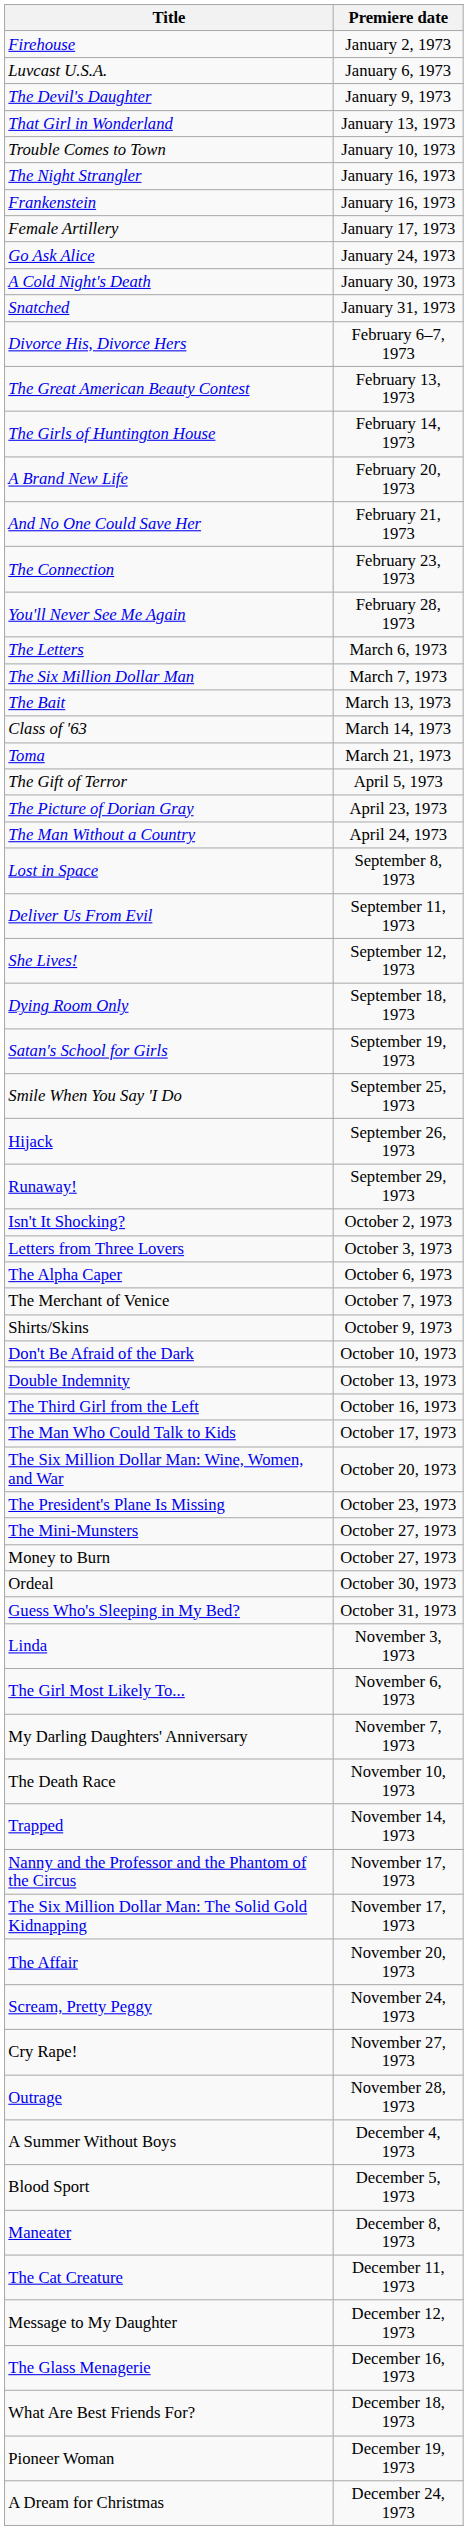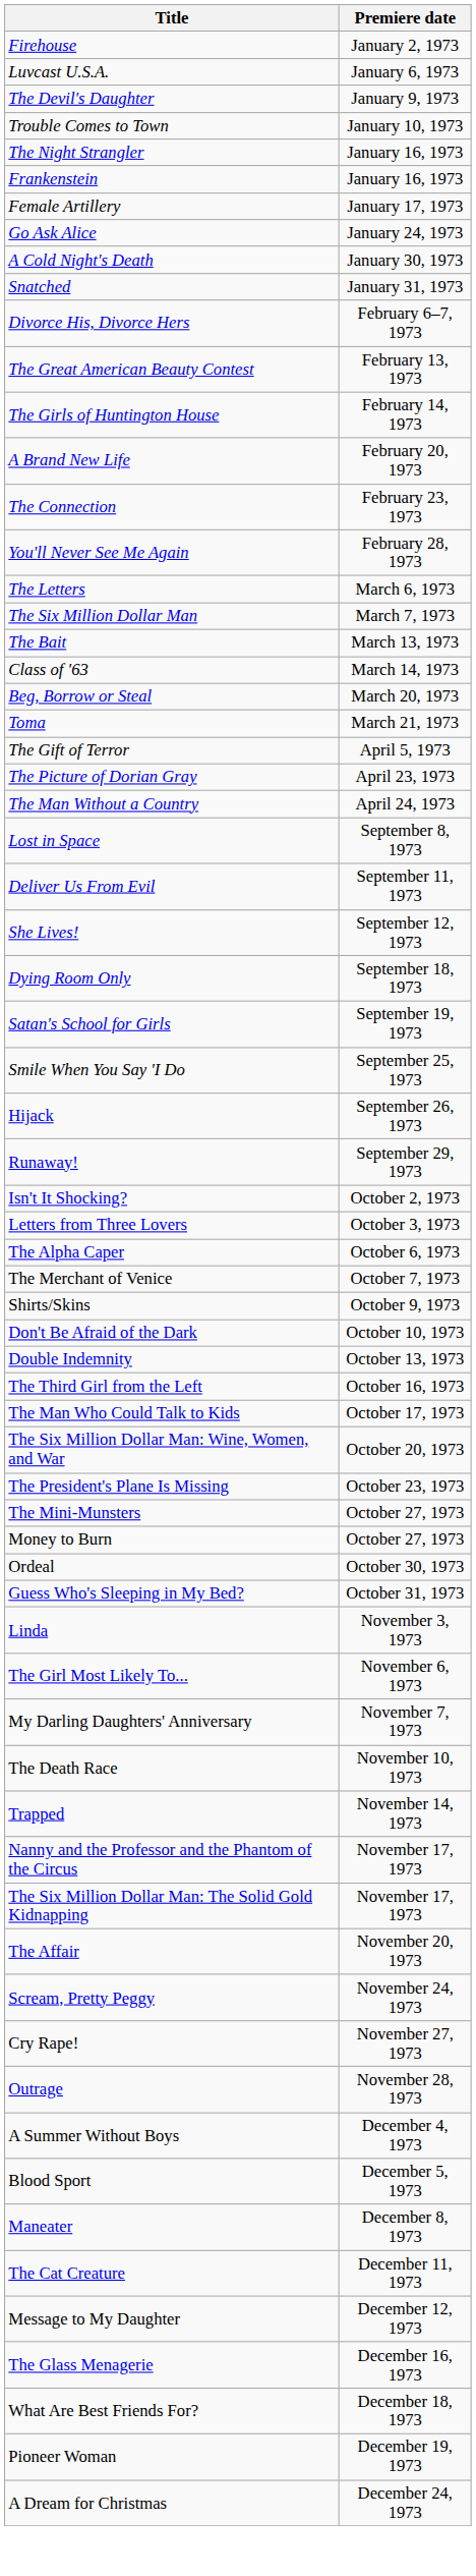 <table class="wikitable plainrowheaders sortable" style="width:50%;text-align:center;">
 <tr>
 <th scope="col" style="width:40%;">Title</th>
 <th scope="col" style="width:14%;">Premiere date</th>
 </tr>
 <tr>
 <td scope="row" style="text-align:left;"><em><a href='#'>Firehouse</a></em></td>
 <td>January 2, 1973</td>
 </tr>
 <tr>
 <td scope="row" style="text-align:left;"><em>Luvcast U.S.A.</em></td>
 <td>January 6, 1973</td>
 </tr>
 <tr>
 <td scope="row" style="text-align:left;"><em><a href='#'>The Devil's Daughter</a></em></td>
 <td>January 9, 1973</td>
-</tr>
-<tr>
-<td scope="row" style="text-align:left;"><em><a href='#'>That Girl in Wonderland</a></em></td>
-<td>January 13, 1973</td>
 </tr>
 <tr>
 <td scope="row" style="text-align:left;"><em>Trouble Comes to Town</em></td>
 <td>January 10, 1973</td>
 </tr>
 <tr>
 <td scope="row" style="text-align:left;"><em><a href='#'>The Night Strangler</a></em></td>
 <td>January 16, 1973</td>
 </tr>
 <tr>
 <td scope="row" style="text-align:left;"><em><a href='#'>Frankenstein</a></em></td>
 <td>January 16, 1973</td>
 </tr>
 <tr>
 <td scope="row" style="text-align:left;"><em>Female Artillery</em></td>
 <td>January 17, 1973</td>
 </tr>
 <tr>
 <td scope="row" style="text-align:left;"><em><a href='#'>Go Ask Alice</a></em></td>
 <td>January 24, 1973</td>
 </tr>
 <tr>
 <td scope="row" style="text-align:left;"><em><a href='#'>A Cold Night's Death</a></em></td>
 <td>January 30, 1973</td>
 </tr>
 <tr>
 <td scope="row" style="text-align:left;"><em><a href='#'>Snatched</a></em></td>
 <td>January 31, 1973</td>
 </tr>
 <tr>
 <td scope="row" style="text-align:left;"><em><a href='#'>Divorce His, Divorce Hers</a></em></td>
 <td>February 6–7, 1973</td>
 </tr>
 <tr>
 <td scope="row" style="text-align:left;"><em><a href='#'>The Great American Beauty Contest</a></em></td>
 <td>February 13, 1973</td>
 </tr>
 <tr>
 <td scope="row" style="text-align:left;"><em><a href='#'>The Girls of Huntington House</a></em></td>
 <td>February 14, 1973</td>
 </tr>
 <tr>
 <td scope="row" style="text-align:left;"><em><a href='#'>A Brand New Life</a></em></td>
 <td>February 20, 1973</td>
 </tr>
 <tr>
-<td scope="row" style="text-align:left;"><em><a href='#'>And No One Could Save Her</a></em></td>
-<td>February 21, 1973</td>
-</tr>
-<tr>
 <td scope="row" style="text-align:left;"><em><a href='#'>The Connection</a></em></td>
 <td>February 23, 1973</td>
 </tr>
 <tr>
 <td scope="row" style="text-align:left;"><em><a href='#'>You'll Never See Me Again</a></em></td>
 <td>February 28, 1973</td>
 </tr>
 <tr>
 <td scope="row" style="text-align:left;"><em><a href='#'>The Letters</a></em></td>
 <td>March 6, 1973</td>
 </tr>
 <tr>
 <td scope="row" style="text-align:left;"><em><a href='#'>The Six Million Dollar Man</a></em></td>
 <td>March 7, 1973</td>
 </tr>
 <tr>
 <td scope="row" style="text-align:left;"><em><a href='#'>The Bait</a></em></td>
 <td>March 13, 1973</td>
 </tr>
 <tr>
 <td scope="row" style="text-align:left;"><em>Class of '63</em></td>
 <td>March 14, 1973</td>
+</tr>
+<tr>
+<td scope="row" style="text-align:left;"><em><a href='#'>Beg, Borrow or Steal</a></em></td>
+<td>March 20, 1973</td>
 </tr>
 <tr>
 <td scope="row" style="text-align:left;"><em><a href='#'>Toma</a></em></td>
 <td>March 21, 1973</td>
 </tr>
 <tr>
 <td scope="row" style="text-align:left;"><em>The Gift of Terror</em></td>
 <td>April 5, 1973</td>
 </tr>
 <tr>
 <td scope="row" style="text-align:left;"><em><a href='#'>The Picture of Dorian Gray</a></em></td>
 <td>April 23, 1973</td>
 </tr>
 <tr>
 <td scope="row" style="text-align:left;"><em><a href='#'>The Man Without a Country</a></em></td>
 <td>April 24, 1973</td>
 </tr>
 <tr>
 <td scope="row" style="text-align:left;"><em><a href='#'>Lost in Space</a></em></td>
 <td>September 8, 1973</td>
 </tr>
 <tr>
 <td scope="row" style="text-align:left;"><em><a href='#'>Deliver Us From Evil</a></em></td>
 <td>September 11, 1973</td>
 </tr>
 <tr>
 <td scope="row" style="text-align:left;"><em><a href='#'>She Lives!</a></em></td>
 <td>September 12, 1973</td>
 </tr>
 <tr>
 <td scope="row" style="text-align:left;"><em><a href='#'>Dying Room Only</a></em></td>
 <td>September 18, 1973</td>
 </tr>
 <tr>
 <td scope="row" style="text-align:left;"><em><a href='#'>Satan's School for Girls</a></em></td>
 <td>September 19, 1973</td>
 </tr>
 <tr>
 <td scope="row" style="text-align:left;"><em>Smile When You Say 'I Do<strong></td>
 <td>September 25, 1973</td>
 </tr>
 <tr>
 <td scope="row" style="text-align:left;"></em><a href='#'>Hijack</a><em></td>
 <td>September 26, 1973</td>
 </tr>
 <tr>
 <td scope="row" style="text-align:left;"></em><a href='#'>Runaway!</a><em></td>
 <td>September 29, 1973</td>
 </tr>
 <tr>
 <td scope="row" style="text-align:left;"></em><a href='#'>Isn't It Shocking?</a><em></td>
 <td>October 2, 1973</td>
 </tr>
 <tr>
 <td scope="row" style="text-align:left;"></em><a href='#'>Letters from Three Lovers</a><em></td>
 <td>October 3, 1973</td>
 </tr>
 <tr>
 <td scope="row" style="text-align:left;"></em><a href='#'>The Alpha Caper</a><em></td>
 <td>October 6, 1973</td>
 </tr>
 <tr>
 <td scope="row" style="text-align:left;"></em>The Merchant of Venice<em></td>
 <td>October 7, 1973</td>
 </tr>
 <tr>
 <td scope="row" style="text-align:left;"></em>Shirts/Skins<em></td>
 <td>October 9, 1973</td>
 </tr>
 <tr>
 <td scope="row" style="text-align:left;"></em><a href='#'>Don't Be Afraid of the Dark</a><em></td>
 <td>October 10, 1973</td>
 </tr>
 <tr>
 <td scope="row" style="text-align:left;"></em><a href='#'>Double Indemnity</a><em></td>
 <td>October 13, 1973</td>
 </tr>
 <tr>
 <td scope="row" style="text-align:left;"></em><a href='#'>The Third Girl from the Left</a><em></td>
 <td>October 16, 1973</td>
 </tr>
 <tr>
 <td scope="row" style="text-align:left;"></em><a href='#'>The Man Who Could Talk to Kids</a><em></td>
 <td>October 17, 1973</td>
 </tr>
 <tr>
 <td scope="row" style="text-align:left;"></em><a href='#'>The Six Million Dollar Man: Wine, Women, and War</a><em></td>
 <td>October 20, 1973</td>
 </tr>
 <tr>
 <td scope="row" style="text-align:left;"></em><a href='#'>The President's Plane Is Missing</a><em></td>
 <td>October 23, 1973</td>
 </tr>
 <tr>
 <td scope="row" style="text-align:left;"></em><a href='#'>The Mini-Munsters</a><em></td>
 <td>October 27, 1973</td>
 </tr>
 <tr>
 <td scope="row" style="text-align:left;"></em>Money to Burn<em></td>
 <td>October 27, 1973</td>
 </tr>
 <tr>
 <td scope="row" style="text-align:left;"></em>Ordeal<em></td>
 <td>October 30, 1973</td>
 </tr>
 <tr>
 <td scope="row" style="text-align:left;"></em><a href='#'>Guess Who's Sleeping in My Bed?</a><em></td>
 <td>October 31, 1973</td>
 </tr>
 <tr>
 <td scope="row" style="text-align:left;"></em><a href='#'>Linda</a><em></td>
 <td>November 3, 1973</td>
 </tr>
 <tr>
 <td scope="row" style="text-align:left;"></em><a href='#'>The Girl Most Likely To...</a><em></td>
 <td>November 6, 1973</td>
 </tr>
 <tr>
 <td scope="row" style="text-align:left;"></em>My Darling Daughters' Anniversary<em></td>
 <td>November 7, 1973</td>
 </tr>
 <tr>
 <td scope="row" style="text-align:left;"></em>The Death Race<em></td>
 <td>November 10, 1973</td>
 </tr>
 <tr>
 <td scope="row" style="text-align:left;"></em><a href='#'>Trapped</a><em></td>
 <td>November 14, 1973</td>
 </tr>
 <tr>
 <td scope="row" style="text-align:left;"></em><a href='#'>Nanny and the Professor and the Phantom of the Circus</a><em></td>
 <td>November 17, 1973</td>
 </tr>
 <tr>
 <td scope="row" style="text-align:left;"></em><a href='#'>The Six Million Dollar Man: The Solid Gold Kidnapping</a><em></td>
 <td>November 17, 1973</td>
 </tr>
 <tr>
 <td scope="row" style="text-align:left;"></em><a href='#'>The Affair</a><em></td>
 <td>November 20, 1973</td>
 </tr>
 <tr>
 <td scope="row" style="text-align:left;"></em><a href='#'>Scream, Pretty Peggy</a><em></td>
 <td>November 24, 1973</td>
 </tr>
 <tr>
 <td scope="row" style="text-align:left;"></em>Cry Rape!<em></td>
 <td>November 27, 1973</td>
 </tr>
 <tr>
 <td scope="row" style="text-align:left;"></em><a href='#'>Outrage</a><em></td>
 <td>November 28, 1973</td>
 </tr>
 <tr>
 <td scope="row" style="text-align:left;"></em>A Summer Without Boys<em></td>
 <td>December 4, 1973</td>
 </tr>
 <tr>
 <td scope="row" style="text-align:left;"></em>Blood Sport<em></td>
 <td>December 5, 1973</td>
 </tr>
 <tr>
 <td scope="row" style="text-align:left;"></em><a href='#'>Maneater</a><em></td>
 <td>December 8, 1973</td>
 </tr>
 <tr>
 <td scope="row" style="text-align:left;"></em><a href='#'>The Cat Creature</a><em></td>
 <td>December 11, 1973</td>
 </tr>
 <tr>
 <td scope="row" style="text-align:left;"></em>Message to My Daughter<em></td>
 <td>December 12, 1973</td>
 </tr>
 <tr>
 <td scope="row" style="text-align:left;"></em><a href='#'>The Glass Menagerie</a><em></td>
 <td>December 16, 1973</td>
 </tr>
 <tr>
 <td scope="row" style="text-align:left;"></em>What Are Best Friends For?<em></td>
 <td>December 18, 1973</td>
 </tr>
 <tr>
 <td scope="row" style="text-align:left;"></em>Pioneer Woman<em></td>
 <td>December 19, 1973</td>
 </tr>
 <tr>
 <td scope="row" style="text-align:left;"></em>A Dream for Christmas<em></td>
 <td>December 24, 1973</td>
 </tr>
 </table>
